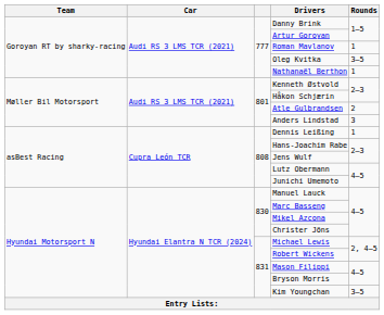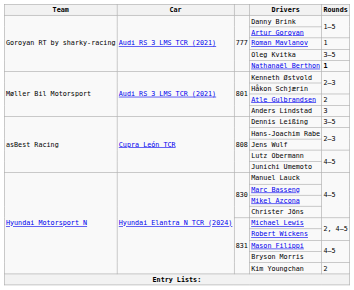 <table class="wikitable" style="font-size: 85%;">
 <tr>
 <th>Team</th>
 <th>Car</th>
 <th></th>
 <th>Drivers</th>
 <th>Rounds</th>
 </tr>
 <tr>
 <td rowspan="5"> Goroyan RT by sharky-racing</td>
 <td rowspan="5"><a href='#'>Audi RS 3 LMS TCR (2021)</a></td>
 <td rowspan="5" align="center">777</td>
 <td> Danny Brink</td>
 <td rowspan="2">1–5</td>
 </tr>
 <tr>
 <td> <a href='#'>Artur Goroyan</a></td>
 </tr>
 <tr>
 <td> <a href='#'>Roman Mavlanov</a></td>
 <td>1</td>
 </tr>
 <tr>
 <td> Oleg Kvitka</td>
 <td>3–5</td>
 </tr>
 <tr>
 <td> <a href='#'>Nathanaël Berthon</a></td>
-<td>1</td>
+<td><strong>1</strong></td>
 </tr>
 <tr>
 <td rowspan="4"> Møller Bil Motorsport</td>
 <td rowspan="4"><a href='#'>Audi RS 3 LMS TCR (2021)</a></td>
 <td rowspan="4" align="center">801</td>
 <td> Kenneth Østvold</td>
 <td rowspan="2">2–3</td>
 </tr>
 <tr>
 <td> Håkon Schjærin</td>
 </tr>
 <tr>
 <td> <a href='#'>Atle Gulbrandsen</a></td>
 <td>2</td>
 </tr>
 <tr>
 <td> Anders Lindstad</td>
 <td>3</td>
 </tr>
 <tr>
 <td rowspan="5"> asBest Racing</td>
 <td rowspan="5"><a href='#'>Cupra León TCR</a></td>
 <td rowspan="5" align="center">808</td>
 <td> Dennis Leißing</td>
-<td>1</td>
+<td>3–5</td>
 </tr>
 <tr>
 <td> Hans-Joachim Rabe</td>
 <td rowspan="2">2–3</td>
 </tr>
 <tr>
 <td> Jens Wulf</td>
 </tr>
 <tr>
 <td> Lutz Obermann</td>
 <td rowspan="2">4–5</td>
 </tr>
 <tr>
 <td> Junichi Umemoto</td>
 </tr>
 <tr>
 <td rowspan="9"> <a href='#'>Hyundai Motorsport N</a></td>
 <td rowspan="9"><a href='#'>Hyundai Elantra N TCR (2024)</a></td>
 <td rowspan="4" align="center">830</td>
 <td> Manuel Lauck</td>
 <td rowspan="4">4–5</td>
 </tr>
 <tr>
 <td> <a href='#'>Marc Basseng</a></td>
 </tr>
 <tr>
 <td> <a href='#'>Mikel Azcona</a></td>
 </tr>
 <tr>
 <td> Christer Jöns</td>
 </tr>
 <tr>
 <td rowspan="5" align="center">831</td>
 <td> <a href='#'>Michael Lewis</a></td>
 <td rowspan="2">2, 4–5</td>
 </tr>
 <tr>
 <td> <a href='#'>Robert Wickens</a></td>
 </tr>
 <tr>
 <td> <a href='#'>Mason Filippi</a></td>
 <td rowspan="2">4–5</td>
 </tr>
 <tr>
 <td> Bryson Morris</td>
 </tr>
 <tr>
 <td> Kim Youngchan</td>
-<td>3–5</td>
+<td>2</td>
 </tr>
 <tr>
 <th colspan=5>Entry Lists:</th>
 </tr>
 </table>
